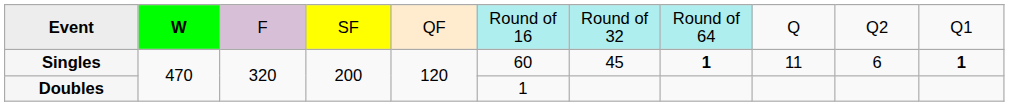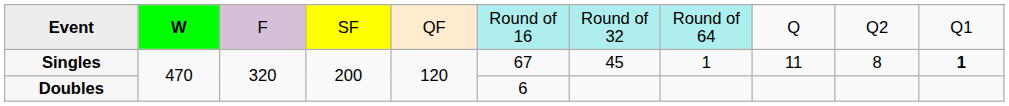 <table class=wikitable style=font-size:90%;text-align:center>
 <tr>
 <td style="width:130px; background:#ededed;"><strong>Event</strong></td>
 <td style="width:80px; background:lime;"><strong>W</strong></td>
 <td style="width:85px; background:thistle;">F</td>
 <td style="width:85px; background:#ff0;">SF</td>
 <td style="width:85px; background:#ffebcd;">QF</td>
 <td style="width:85px; background:#afeeee;">Round of 16</td>
 <td style="width:85px; background:#afeeee;">Round of 32</td>
 <td style="width:85px; background:#afeeee;">Round of 64</td>
 <td width=85>Q</td>
 <td width=85>Q2</td>
 <td width=85>Q1</td>
 </tr>
 <tr>
 <th style="background:#f6f6f6;">Singles</th>
 <td rowspan=2>470</td>
 <td rowspan=2>320</td>
 <td rowspan=2>200</td>
 <td rowspan=2>120</td>
-<td>60</td>
+<td>67</td>
 <td>45</td>
-<td><strong>1</strong></td>
+<td>1</td>
 <td>11</td>
-<td>6</td>
+<td>8</td>
 <td><strong>1</strong></td>
 </tr>
 <tr>
 <th style="background:#f6f6f6;">Doubles</th>
-<td>1</td>
+<td>6</td>
 <td></td>
 <td></td>
 <td></td>
 <td></td>
 <td></td>
 </tr>
 </table>
